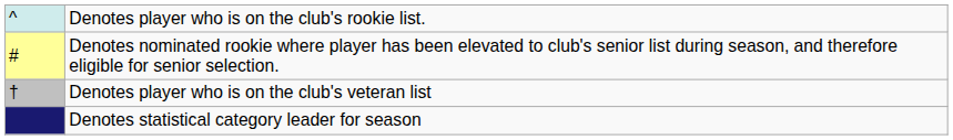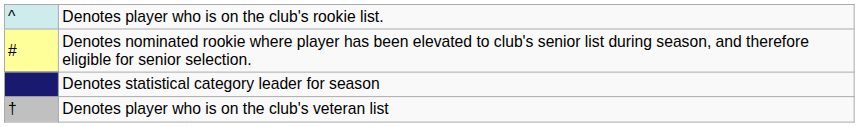 <table class="wikitable">
 <tr>
 <td style="background:#cfecec; border:1px solid #aaa; width:3em;">^</td>
 <td>Denotes player who is on the club's rookie list.</td>
 </tr>
 <tr>
 <td style="background:#ff9; border:1px solid #aaa; width:3em;">#</td>
 <td>Denotes nominated rookie where player has been elevated to club's senior list during season, and therefore eligible for senior selection.</td>
 </tr>
 <tr>
+<td style="background:#191970; color:white; border:1px solid #aaa; width:3em;"></td>
+<td>Denotes statistical category leader for season</td>
+</tr>
+<tr>
 <td style="background:silver; border:1px solid #aaa; width:3em;">†</td>
 <td>Denotes player who is on the club's veteran list</td>
 </tr>
-<tr>
-<td style="background:#191970; color:white; border:1px solid #aaa; width:3em;"></td>
-<td>Denotes statistical category leader for season</td>
-</tr>
 </table>
